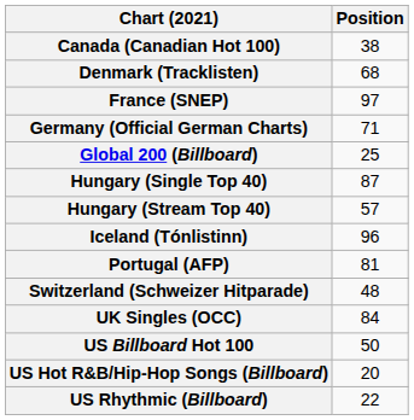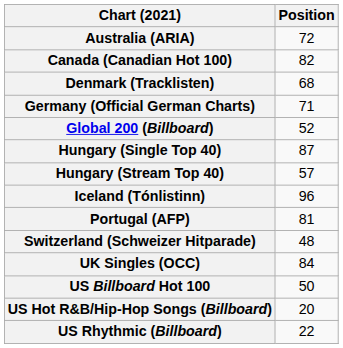 <table class="wikitable sortable plainrowheaders" style="text-align:center">
 <tr>
 <th scope="col">Chart (2021)</th>
 <th scope="col">Position</th>
 </tr>
 <tr>
+<th scope="row">Australia (ARIA)</th>
+<td>72</td>
+</tr>
+<tr>
 <th scope="row">Canada (Canadian Hot 100)</th>
-<td>38</td>
+<td>82</td>
 </tr>
 <tr>
 <th scope="row">Denmark (Tracklisten)</th>
 <td>68</td>
-</tr>
-<tr>
-<th scope="row">France (SNEP)</th>
-<td>97</td>
 </tr>
 <tr>
 <th scope="row">Germany (Official German Charts)</th>
 <td>71</td>
 </tr>
 <tr>
 <th scope="row"><a href='#'>Global 200</a> (<em>Billboard</em>)</th>
-<td>25</td>
+<td>52</td>
 </tr>
 <tr>
 <th scope="row">Hungary (Single Top 40)</th>
 <td>87</td>
 </tr>
 <tr>
 <th scope="row">Hungary (Stream Top 40)</th>
 <td>57</td>
 </tr>
 <tr>
 <th scope="row">Iceland (Tónlistinn)</th>
 <td>96</td>
 </tr>
 <tr>
 <th scope="row">Portugal (AFP)</th>
 <td>81</td>
 </tr>
 <tr>
 <th scope="row">Switzerland (Schweizer Hitparade)</th>
 <td>48</td>
 </tr>
 <tr>
 <th scope="row">UK Singles (OCC)</th>
 <td>84</td>
 </tr>
 <tr>
 <th scope="row">US <em>Billboard</em> Hot 100</th>
 <td>50</td>
 </tr>
 <tr>
 <th scope="row">US Hot R&B/Hip-Hop Songs (<em>Billboard</em>)</th>
 <td>20</td>
 </tr>
 <tr>
 <th scope="row">US Rhythmic (<em>Billboard</em>)</th>
 <td>22</td>
 </tr>
 </table>
